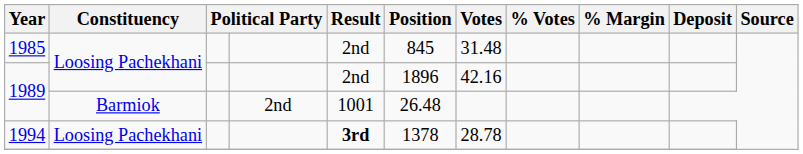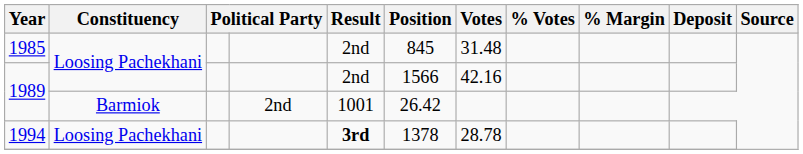 <table class="wikitable sortable" style="text-align:center;">
 <tr>
 <th>Year</th>
 <th>Constituency</th>
 <th colspan=2>Political Party</th>
 <th>Result</th>
 <th>Position</th>
 <th>Votes</th>
 <th>% Votes</th>
 <th>% Margin</th>
 <th>Deposit</th>
 <th>Source</th>
 </tr>
 <tr>
 <td><a href='#'>1985</a></td>
 <td rowspan=2><a href='#'>Loosing Pachekhani</a></td>
 <td></td>
 <td></td>
 <td>2nd</td>
 <td>845</td>
 <td>31.48</td>
 <td></td>
 <td></td>
 <td></td>
 </tr>
 <tr>
 <td rowspan=2><a href='#'>1989</a></td>
 <td></td>
 <td></td>
 <td>2nd</td>
-<td>1896</td>
+<td>1566</td>
 <td>42.16</td>
 <td></td>
 <td></td>
 <td></td>
 </tr>
 <tr>
 <td><a href='#'>Barmiok</a></td>
 <td></td>
 <td>2nd</td>
 <td>1001</td>
-<td>26.48</td>
+<td>26.42</td>
 <td></td>
 <td></td>
 <td></td>
 </tr>
 <tr>
 <td><a href='#'>1994</a></td>
 <td><a href='#'>Loosing Pachekhani</a></td>
 <td></td>
 <td></td>
 <td><strong>3rd</strong></td>
 <td>1378</td>
 <td>28.78</td>
 <td></td>
 <td></td>
 <td></td>
 </tr>
 <tr>
 </tr>
 </table>
